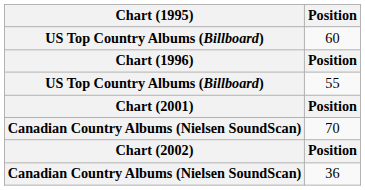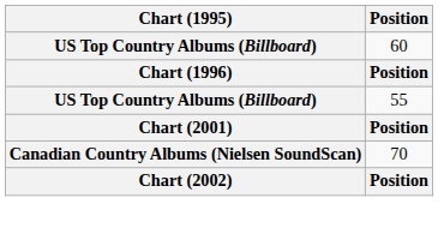 <table class="wikitable plainrowheaders" style="text-align:center">
 <tr>
 <th scope="col">Chart (1995)</th>
 <th scope="col">Position</th>
 </tr>
 <tr>
 <th scope="row">US Top Country Albums (<em>Billboard</em>)</th>
 <td>60</td>
 </tr>
 <tr>
 <th scope="col">Chart (1996)</th>
 <th scope="col">Position</th>
 </tr>
 <tr>
 <th scope="row">US Top Country Albums (<em>Billboard</em>)</th>
 <td>55</td>
 </tr>
 <tr>
 <th scope="col">Chart (2001)</th>
 <th scope="col">Position</th>
 </tr>
 <tr>
 <th scope="row">Canadian Country Albums (Nielsen SoundScan)</th>
 <td>70</td>
 </tr>
 <tr>
 <th scope="col">Chart (2002)</th>
 <th scope="col">Position</th>
 </tr>
-<tr>
-<th scope="row">Canadian Country Albums (Nielsen SoundScan)</th>
-<td>36</td>
-</tr>
 </table>
